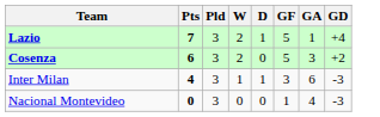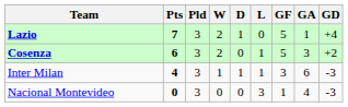 <table class="wikitable" style="text-align:center;">
 <tr>
 <th width=200>Team</th>
 <th width=20>Pts</th>
 <th width=20>Pld</th>
 <th width=20>W</th>
 <th width=20>D</th>
+<th width=20>L</th>
 <th width=20>GF</th>
 <th width=20>GA</th>
 <th width=20>GD</th>
 </tr>
 <tr style="background:#ccffcc">
 <td style="text-align:left"><strong> <a href='#'>Lazio</a></strong></td>
 <td><strong>7</strong></td>
 <td>3</td>
 <td>2</td>
 <td>1</td>
+<td>0</td>
 <td>5</td>
 <td>1</td>
 <td>+4</td>
 </tr>
 <tr style="background:#ccffcc">
 <td style="text-align:left"><strong> <a href='#'>Cosenza</a></strong></td>
 <td><strong>6</strong></td>
 <td>3</td>
 <td>2</td>
 <td>0</td>
+<td>1</td>
 <td>5</td>
 <td>3</td>
 <td>+2</td>
 </tr>
 <tr>
 <td style="text-align:left"> <a href='#'>Inter Milan</a></td>
 <td><strong>4</strong></td>
 <td>3</td>
+<td>1</td>
 <td>1</td>
 <td>1</td>
 <td>3</td>
 <td>6</td>
 <td>-3</td>
 </tr>
 <tr>
 <td style="text-align:left"> <a href='#'>Nacional Montevideo</a></td>
 <td><strong>0</strong></td>
 <td>3</td>
 <td>0</td>
 <td>0</td>
+<td>3</td>
 <td>1</td>
 <td>4</td>
 <td>-3</td>
 </tr>
 </table>
